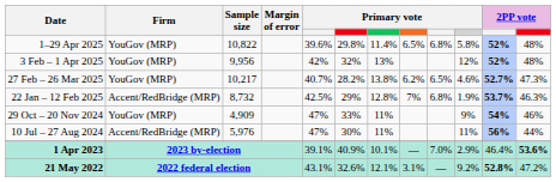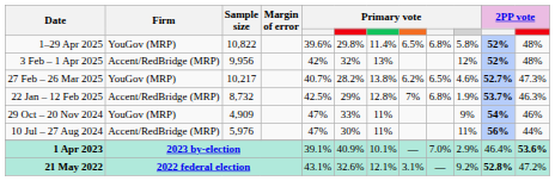 <table class="nowrap wikitable tpl-blanktable" style=text-align:center;font-size:90%>
 <tr>
 <th rowspan=2>Date</th>
 <th rowspan=2>Firm</th>
 <th rowspan=2>Sample<br>size</th>
 <th rowspan=2>Margin<br>of error</th>
 <th colspan=6>Primary vote</th>
 <th colspan=2 class=unsortable style=background:#ebbce3><a href='#'>2PP vote</a></th>
 </tr>
 <tr>
 <th style=background:></th>
 <th style="background:#F00011"></th>
 <th style=background:#10C25B></th>
 <th style=background:#f36c21></th>
 <th style=background:></th>
 <th style=background:lightgray></th>
 <th style=background:></th>
 <th style="background:#F00011"></th>
 </tr>
 <tr>
 <td align=right>1–29 Apr 2025</td>
 <td align=left>YouGov (MRP)</td>
 <td>10,822</td>
 <td></td>
 <td>39.6%</td>
 <td>29.8%</td>
 <td>11.4%</td>
 <td>6.5%</td>
 <td>6.8%</td>
 <td>5.8%</td>
 <th style="background:#B6CDFB">52%</th>
 <td>48%</td>
 </tr>
 <tr>
 <td align=right>3 Feb – 1 Apr 2025</td>
-<td align=left>YouGov (MRP)</td>
+<td align=left>Accent/RedBridge (MRP)</td>
 <td>9,956</td>
 <td></td>
 <td>42%</td>
 <td>32%</td>
 <td>13%</td>
 <td></td>
 <td></td>
 <td>12%</td>
 <th style="background:#B6CDFB">52%</th>
 <td>48%</td>
 </tr>
 <tr>
 <td align=right>27 Feb – 26 Mar 2025</td>
 <td align=left>YouGov (MRP)</td>
 <td>10,217</td>
 <td></td>
 <td>40.7%</td>
 <td>28.2%</td>
 <td>13.8%</td>
 <td>6.2%</td>
 <td>6.5%</td>
 <td>4.6%</td>
 <th style="background:#B6CDFB">52.7%</th>
 <td>47.3%</td>
 </tr>
 <tr>
 <td align=right>22 Jan – 12 Feb 2025</td>
 <td align=left>Accent/RedBridge (MRP)</td>
 <td>8,732</td>
 <td></td>
 <td>42.5%</td>
 <td>29%</td>
 <td>12.8%</td>
 <td>7%</td>
 <td>6.8%</td>
 <td>1.9%</td>
 <th style="background:#B6CDFB">53.7%</th>
 <td>46.3%</td>
 </tr>
 <tr>
 <td align=right>29 Oct – 20 Nov 2024</td>
 <td align=left>YouGov (MRP)</td>
 <td>4,909</td>
 <td></td>
 <td>47%</td>
 <td>33%</td>
 <td>11%</td>
 <td></td>
 <td></td>
 <td>9%</td>
 <th style="background:#B6CDFB">54%</th>
 <td>46%</td>
 </tr>
 <tr>
 <td align=right>10 Jul – 27 Aug 2024</td>
 <td align=left>Accent/RedBridge (MRP)</td>
 <td>5,976</td>
 <td></td>
 <td>47%</td>
 <td>30%</td>
 <td>11%</td>
 <td></td>
 <td></td>
 <td>11%</td>
 <th style="background:#B6CDFB"><strong>56%</strong></th>
 <td>44%</td>
 </tr>
 <tr>
 </tr>
 <tr style="background:#b0e9db">
 <td style="text-align:right" data-sort-value="21-May-2022"><strong>1 Apr 2023</strong></td>
 <td colspan="3" style="text-align:center"><strong><a href='#'>2023 by-election</a></strong></td>
 <td>39.1%</td>
 <td>40.9%</td>
 <td>10.1%</td>
 <td>—</td>
 <td>7.0%</td>
 <td>2.9%</td>
 <td>46.4%</td>
 <td><strong>53.6%</strong></td>
 </tr>
 <tr style="background:#b0e9db">
 <td style="text-align:right" data-sort-value="21-May-2022"><strong>21 May 2022</strong></td>
 <td colspan="3" style="text-align:center"><strong><a href='#'>2022 federal election</a></strong></td>
 <td>43.1%</td>
 <td>32.6%</td>
 <td>12.1%</td>
 <td>3.1%</td>
 <td>—</td>
 <td>9.2%</td>
 <td><strong>52.8%</strong></td>
 <td>47.2%</td>
 </tr>
 </table>
